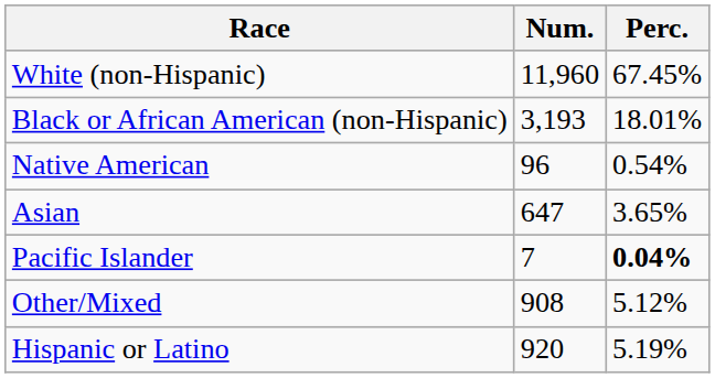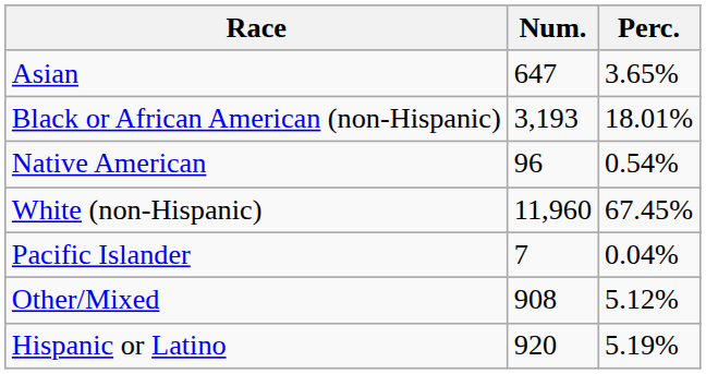 <table class="wikitable">
 <tr>
 <th>Race</th>
 <th>Num.</th>
 <th>Perc.</th>
 </tr>
 <tr>
-<td><a href='#'>White</a> (non-Hispanic)</td>
-<td>11,960</td>
-<td>67.45%</td>
+<td><a href='#'>Asian</a></td>
+<td>647</td>
+<td>3.65%</td>
 </tr>
 <tr>
 <td><a href='#'>Black or African American</a> (non-Hispanic)</td>
 <td>3,193</td>
 <td>18.01%</td>
 </tr>
 <tr>
 <td><a href='#'>Native American</a></td>
 <td>96</td>
 <td>0.54%</td>
 </tr>
 <tr>
-<td><a href='#'>Asian</a></td>
-<td>647</td>
-<td>3.65%</td>
+<td><a href='#'>White</a> (non-Hispanic)</td>
+<td>11,960</td>
+<td>67.45%</td>
 </tr>
 <tr>
 <td><a href='#'>Pacific Islander</a></td>
 <td>7</td>
-<td><strong>0.04%</strong></td>
+<td>0.04%</td>
 </tr>
 <tr>
 <td><a href='#'>Other/Mixed</a></td>
 <td>908</td>
 <td>5.12%</td>
 </tr>
 <tr>
 <td><a href='#'>Hispanic</a> or <a href='#'>Latino</a></td>
 <td>920</td>
 <td>5.19%</td>
 </tr>
 </table>
